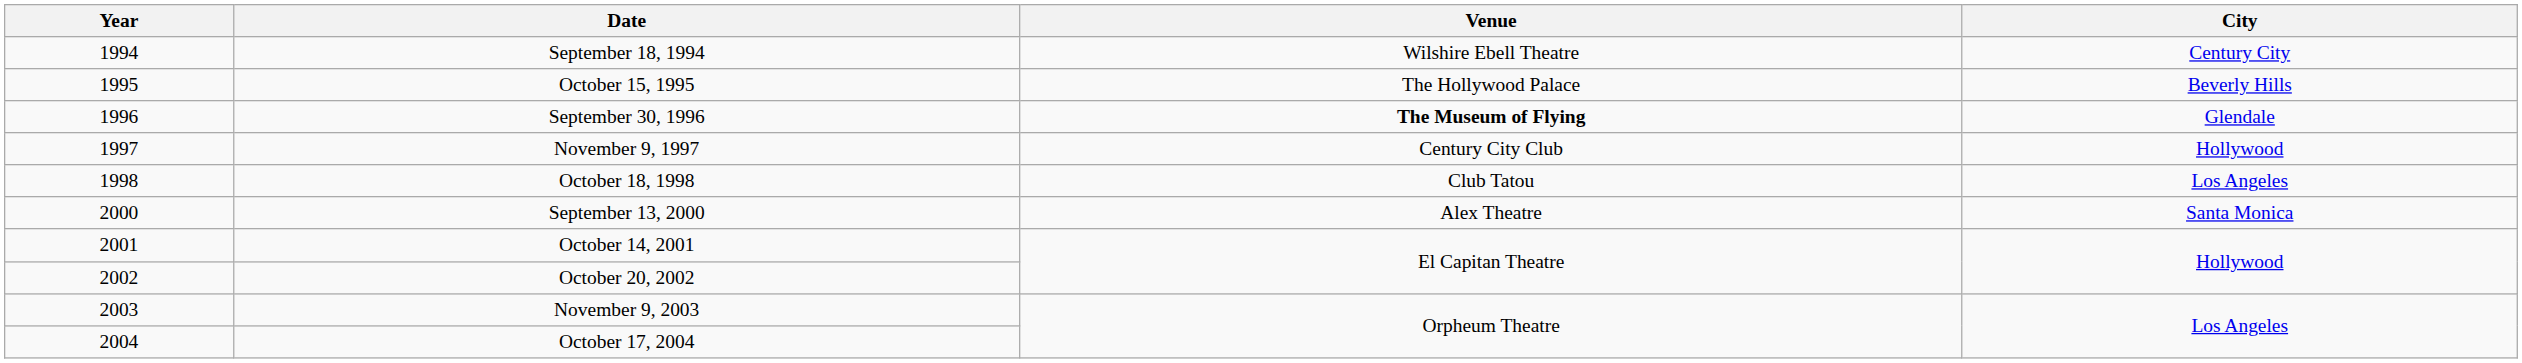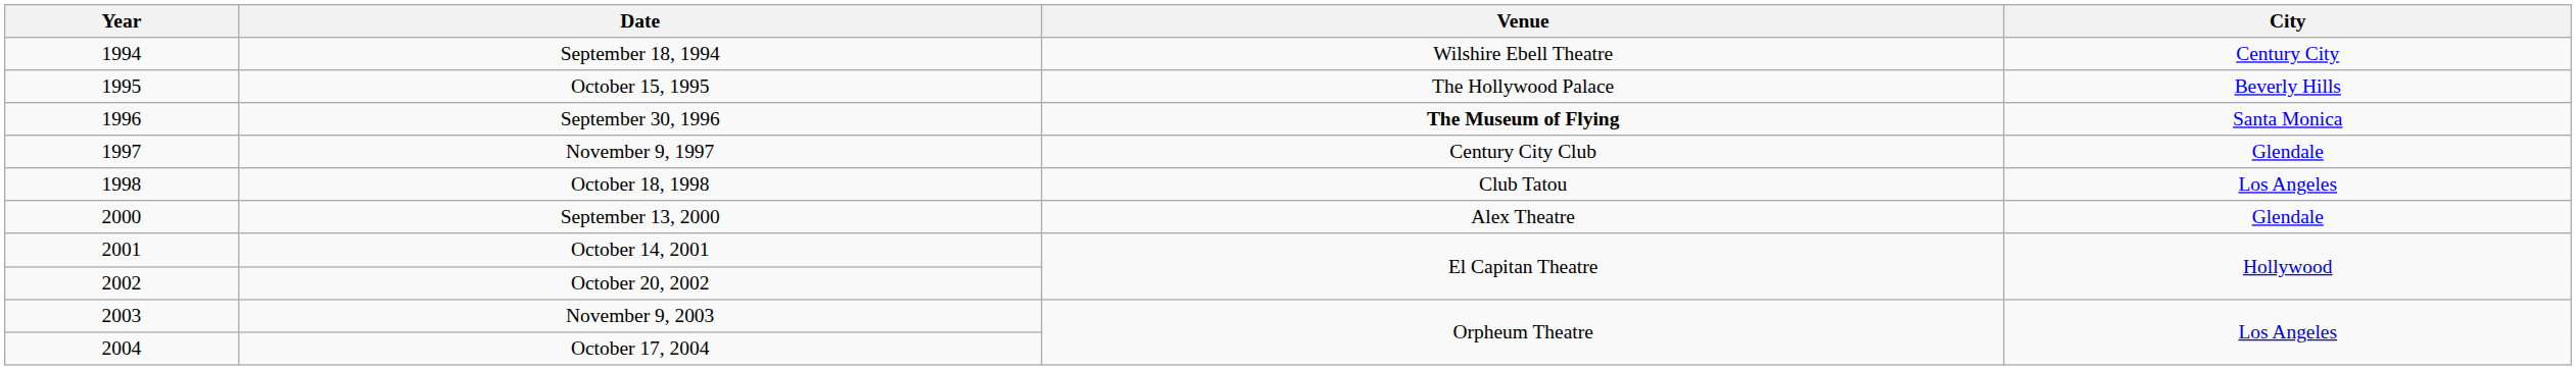 <table class="sortable wikitable" style="font-size:95%; width:99%;">
 <tr>
 <th>Year</th>
 <th>Date</th>
 <th>Venue</th>
 <th>City</th>
 </tr>
 <tr>
 <td align="center">1994</td>
 <td align="center">September 18, 1994</td>
 <td align="center">Wilshire Ebell Theatre</td>
 <td align="center"><a href='#'>Century City</a></td>
 </tr>
 <tr>
 <td align="center">1995</td>
 <td align="center">October 15, 1995</td>
 <td align="center">The Hollywood Palace</td>
 <td align="center"><a href='#'>Beverly Hills</a></td>
 </tr>
 <tr>
 <td align="center">1996</td>
 <td align="center">September 30, 1996</td>
 <td align="center"><strong>The Museum of Flying</strong></td>
-<td align="center"><a href='#'>Glendale</a></td>
+<td align="center"><a href='#'>Santa Monica</a></td>
 </tr>
 <tr>
 <td align="center">1997</td>
 <td align="center">November 9, 1997</td>
 <td align="center">Century City Club</td>
-<td align="center"><a href='#'>Hollywood</a></td>
+<td align="center"><a href='#'>Glendale</a></td>
 </tr>
 <tr>
 <td align="center">1998</td>
 <td align="center">October 18, 1998</td>
 <td align="center">Club Tatou</td>
 <td align="center"><a href='#'>Los Angeles</a></td>
 </tr>
 <tr>
 <td align="center">2000</td>
 <td align="center">September 13, 2000</td>
 <td align="center">Alex Theatre</td>
-<td align="center"><a href='#'>Santa Monica</a></td>
+<td align="center"><a href='#'>Glendale</a></td>
 </tr>
 <tr>
 <td align="center">2001</td>
 <td align="center">October 14, 2001</td>
 <td rowspan=2 align="center">El Capitan Theatre</td>
 <td rowspan=2 align="center"><a href='#'>Hollywood</a></td>
 </tr>
 <tr>
 <td align="center">2002</td>
 <td align="center">October 20, 2002</td>
 </tr>
 <tr>
 <td align="center">2003</td>
 <td align="center">November 9, 2003</td>
 <td rowspan=2 align="center">Orpheum Theatre</td>
 <td rowspan=2 align="center"><a href='#'>Los Angeles</a></td>
 </tr>
 <tr>
 <td align="center">2004</td>
 <td align="center">October 17, 2004</td>
 </tr>
 </table>
